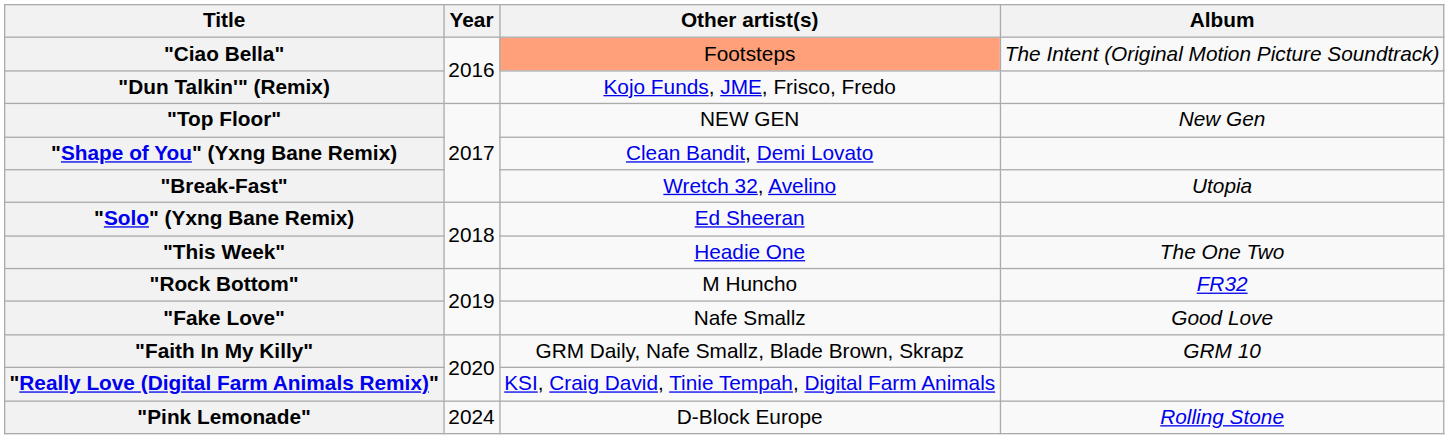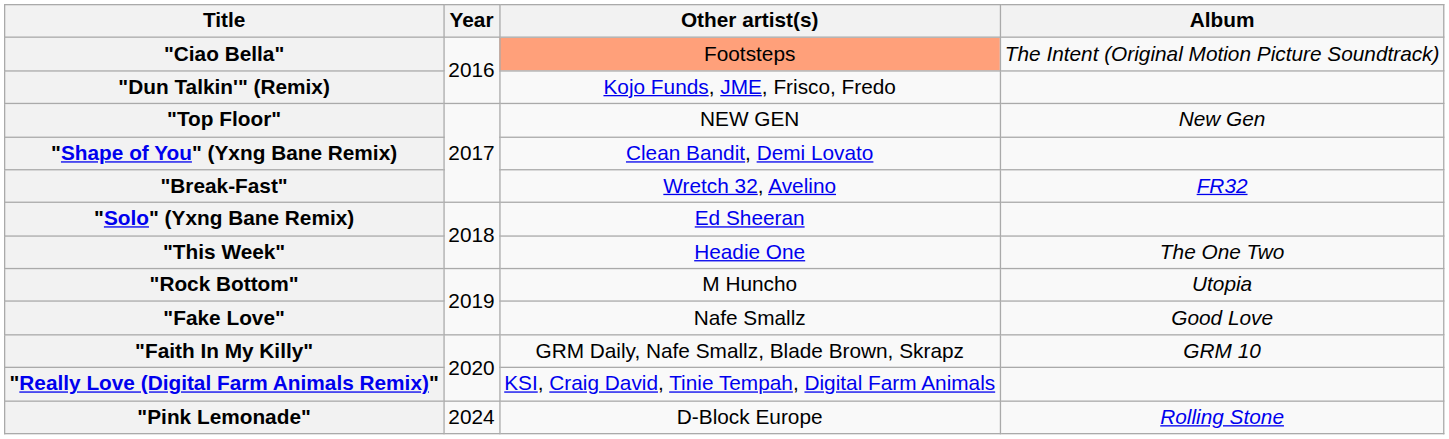 <table class="wikitable plainrowheaders" style="text-align:center;">
 <tr>
 <th scope="col">Title</th>
 <th scope="col">Year</th>
 <th scope="col">Other artist(s)</th>
 <th scope="col">Album</th>
 </tr>
 <tr>
 <th scope="row">"Ciao Bella"</th>
 <td rowspan="2">2016</td>
 <td style="background: lightsalmon;">Footsteps</td>
 <td><em>The Intent (Original Motion Picture Soundtrack)</em></td>
 </tr>
 <tr>
 <th scope="row">"Dun Talkin'" (Remix)</th>
 <td><a href='#'>Kojo Funds</a>, <a href='#'>JME</a>, Frisco, Fredo</td>
 <td></td>
 </tr>
 <tr>
 <th scope="row">"Top Floor"</th>
 <td rowspan="3">2017</td>
 <td>NEW GEN</td>
 <td><em>New Gen</em></td>
 </tr>
 <tr>
 <th scope="row">"<a href='#'>Shape of You</a>" (Yxng Bane Remix)</th>
 <td><a href='#'>Clean Bandit</a>, <a href='#'>Demi Lovato</a></td>
 <td></td>
 </tr>
 <tr>
 <th scope="row">"Break-Fast"</th>
 <td><a href='#'>Wretch 32</a>, <a href='#'>Avelino</a></td>
-<td><em>Utopia</em></td>
+<td><em><a href='#'>FR32</a></em></td>
 </tr>
 <tr>
 <th scope="row">"<a href='#'>Solo</a>" (Yxng Bane Remix)</th>
 <td rowspan="2">2018</td>
 <td><a href='#'>Ed Sheeran</a></td>
 <td></td>
 </tr>
 <tr>
 <th scope="row">"This Week"</th>
 <td><a href='#'>Headie One</a></td>
 <td><em>The One Two</em></td>
 </tr>
 <tr>
 <th scope="row">"Rock Bottom"</th>
 <td rowspan="2">2019</td>
 <td>M Huncho</td>
-<td><em><a href='#'>FR32</a></em></td>
+<td><em>Utopia</em></td>
 </tr>
 <tr>
 <th scope="row">"Fake Love"</th>
 <td>Nafe Smallz</td>
 <td><em>Good Love</em></td>
 </tr>
 <tr>
 <th scope="row">"Faith In My Killy"</th>
 <td rowspan="2">2020</td>
 <td>GRM Daily, Nafe Smallz, Blade Brown, Skrapz</td>
 <td><em>GRM 10</em></td>
 </tr>
 <tr>
 <th scope="row">"<a href='#'>Really Love (Digital Farm Animals Remix)</a>"</th>
 <td><a href='#'>KSI</a>, <a href='#'>Craig David</a>, <a href='#'>Tinie Tempah</a>, <a href='#'>Digital Farm Animals</a></td>
 <td></td>
 </tr>
 <tr>
 <th scope="row">"Pink Lemonade"</th>
 <td>2024</td>
 <td>D-Block Europe</td>
 <td><em><a href='#'>Rolling Stone</a></em></td>
 </tr>
 </table>
